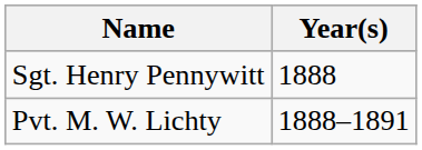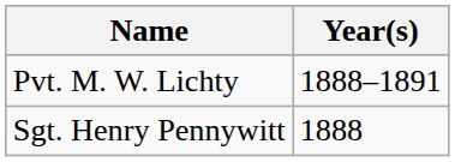 <table class="wikitable" border="1">
 <tr>
 <th>Name</th>
 <th>Year(s)</th>
 </tr>
 <tr>
+<td>Pvt. M. W. Lichty</td>
+<td>1888–1891</td>
+</tr>
+<tr>
 <td>Sgt. Henry Pennywitt</td>
 <td>1888</td>
 </tr>
-<tr>
-<td>Pvt. M. W. Lichty</td>
-<td>1888–1891</td>
-</tr>
 </table>
